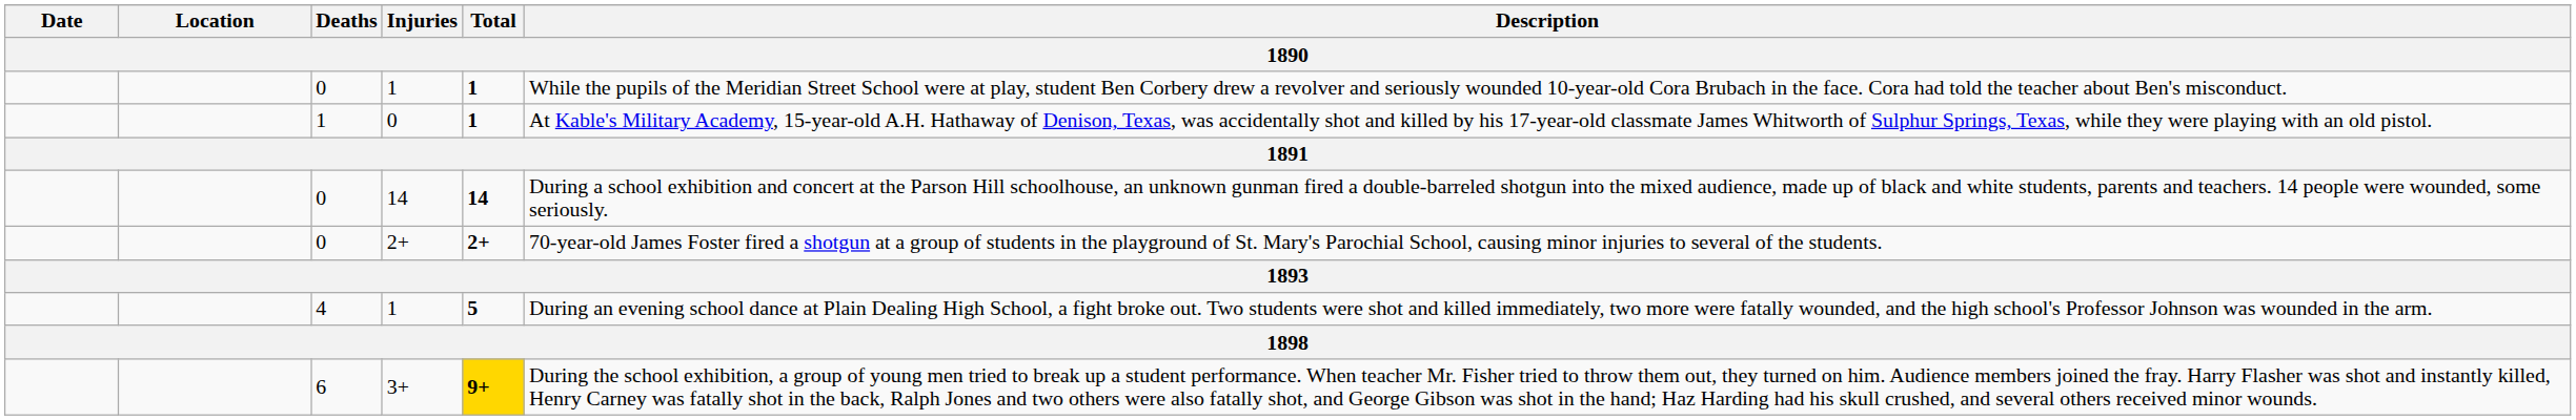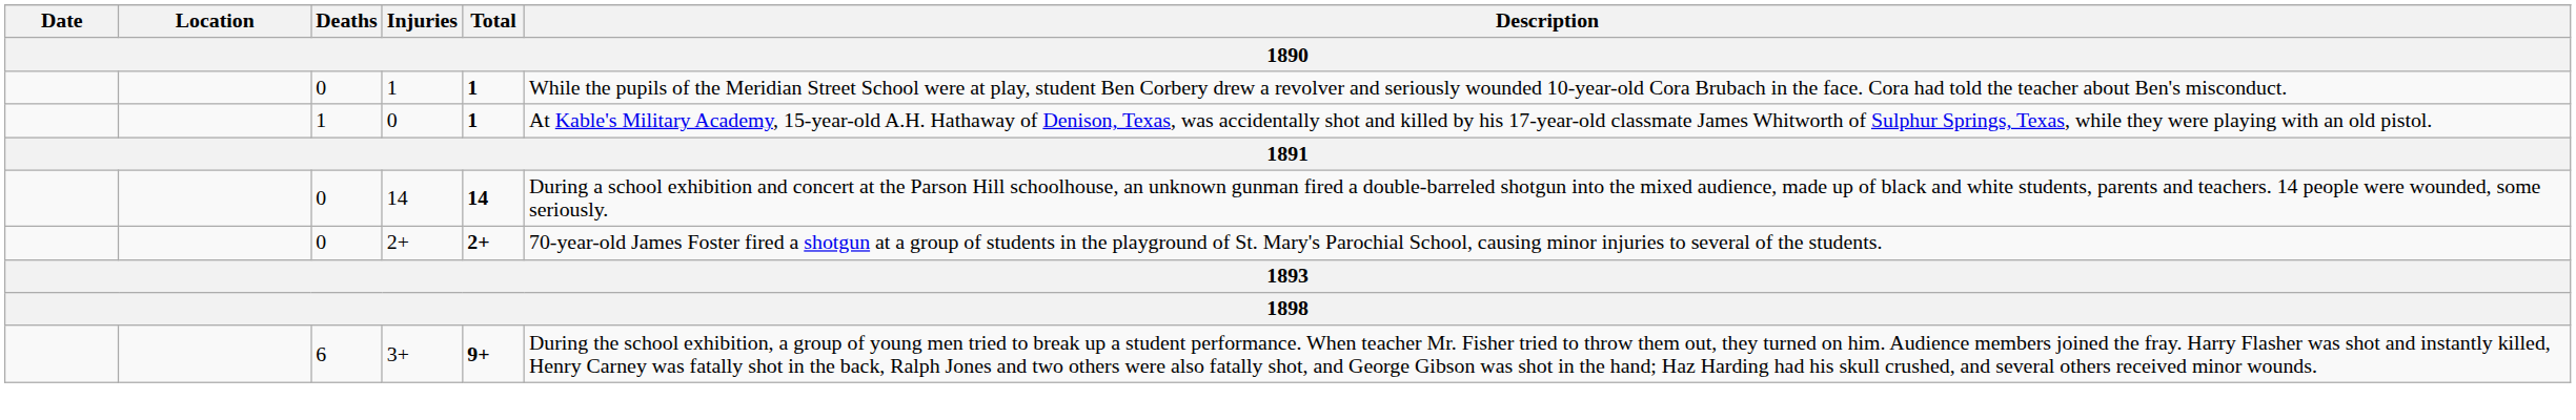 <table class="sortable wikitable" style="font-size:100%;"  id="1890s">
 <tr>
 </tr>
 <tr>
 <th style="width:80px;">Date</th>
 <th style="width:140px;">Location</th>
 <th style="width:40px;">Deaths</th>
 <th style="width:40px;">Injuries</th>
 <th style="width:40px;">Total</th>
 <th class="unsortable">Description</th>
 </tr>
 <tr>
 <th colspan="6">1890 </th>
 </tr>
 <tr>
 <td></td>
 <td></td>
 <td>0</td>
 <td>1</td>
 <td><strong>1</strong></td>
 <td>While the pupils of the Meridian Street School were at play, student Ben Corbery drew a revolver and seriously wounded 10-year-old Cora Brubach in the face. Cora had told the teacher about Ben's misconduct.</td>
 </tr>
 <tr>
 <td></td>
 <td></td>
 <td>1</td>
 <td>0</td>
 <td><strong>1</strong></td>
 <td>At <a href='#'>Kable's Military Academy</a>, 15-year-old A.H. Hathaway of <a href='#'>Denison, Texas</a>, was accidentally shot and killed by his 17-year-old classmate James Whitworth of <a href='#'>Sulphur Springs, Texas</a>, while they were playing with an old pistol.</td>
 </tr>
 <tr>
 <th colspan="6">1891 </th>
 </tr>
 <tr>
 <td></td>
 <td></td>
 <td>0</td>
 <td>14</td>
 <td><strong>14</strong></td>
 <td>During a school exhibition and concert at the Parson Hill schoolhouse, an unknown gunman fired a double-barreled shotgun into the mixed audience, made up of black and white students, parents and teachers. 14 people were wounded, some seriously.</td>
 </tr>
 <tr>
 <td></td>
 <td></td>
 <td>0</td>
 <td data-sort-value="2">2+</td>
 <td><strong>2+</strong></td>
 <td>70-year-old James Foster fired a <a href='#'>shotgun</a> at a group of students in the playground of St. Mary's Parochial School, causing minor injuries to several of the students.</td>
 </tr>
 <tr>
 <th colspan="6">1893 </th>
 </tr>
 <tr>
-<td></td>
-<td></td>
-<td>4</td>
-<td>1</td>
-<td><strong>5</strong></td>
-<td>During an evening school dance at Plain Dealing High School, a fight broke out. Two students were shot and killed immediately, two more were fatally wounded, and the high school's Professor Johnson was wounded in the arm.</td>
-</tr>
-<tr>
 <th colspan="6">1898 </th>
 </tr>
 <tr>
 <td></td>
 <td></td>
 <td>6</td>
 <td data-sort-value="3">3+</td>
-<td style="background: gold;"><strong>9+</strong></td>
+<td><strong>9+</strong></td>
 <td>During the school exhibition, a group of young men tried to break up a student performance. When teacher Mr. Fisher tried to throw them out, they turned on him. Audience members joined the fray. Harry Flasher was shot and instantly killed, Henry Carney was fatally shot in the back, Ralph Jones and two others were also fatally shot, and George Gibson was shot in the hand; Haz Harding had his skull crushed, and several others received minor wounds.</td>
 </tr>
 </table>
